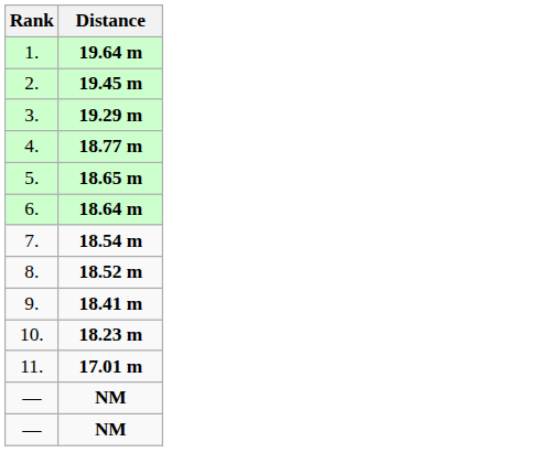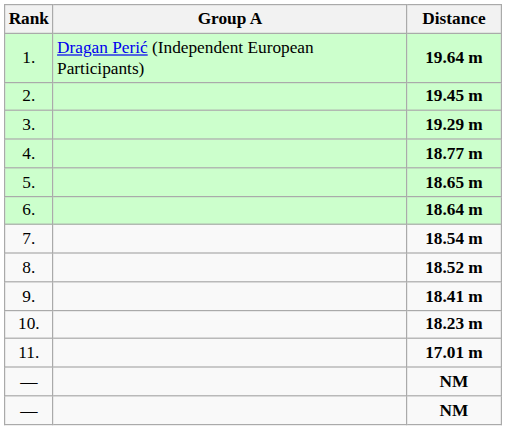 <table class="wikitable" style="border-collapse: collapse; font-size: 90%;">
 <tr>
 <th>Rank</th>
+<th style="width: 20em">Group A</th>
 <th style="width: 5em">Distance</th>
 </tr>
 <tr style="background:#ccffcc;">
 <td align="center">1.</td>
+<td><a href='#'>Dragan Perić</a> (Independent European Participants)</td>
 <td align="center"><strong>19.64 m</strong></td>
 </tr>
 <tr style="background:#ccffcc;">
 <td align="center">2.</td>
+<td></td>
 <td align="center"><strong>19.45 m</strong></td>
 </tr>
 <tr style="background:#ccffcc;">
 <td align="center">3.</td>
+<td></td>
 <td align="center"><strong>19.29 m</strong></td>
 </tr>
 <tr style="background:#ccffcc;">
 <td align="center">4.</td>
+<td></td>
 <td align="center"><strong>18.77 m</strong></td>
 </tr>
 <tr style="background:#ccffcc;">
 <td align="center">5.</td>
+<td></td>
 <td align="center"><strong>18.65 m</strong></td>
 </tr>
 <tr style="background:#ccffcc;">
 <td align="center">6.</td>
+<td></td>
 <td align="center"><strong>18.64 m</strong></td>
 </tr>
 <tr>
 <td align="center">7.</td>
+<td></td>
 <td align="center"><strong>18.54 m</strong></td>
 </tr>
 <tr>
 <td align="center">8.</td>
+<td></td>
 <td align="center"><strong>18.52 m</strong></td>
 </tr>
 <tr>
 <td align="center">9.</td>
+<td></td>
 <td align="center"><strong>18.41 m</strong></td>
 </tr>
 <tr>
 <td align="center">10.</td>
+<td></td>
 <td align="center"><strong>18.23 m</strong></td>
 </tr>
 <tr>
 <td align="center">11.</td>
+<td></td>
 <td align="center"><strong>17.01 m</strong></td>
 </tr>
 <tr>
 <td align="center">—</td>
+<td></td>
 <td align="center"><strong>NM</strong></td>
 </tr>
 <tr>
 <td align="center">—</td>
+<td></td>
 <td align="center"><strong>NM</strong></td>
 </tr>
 </table>
